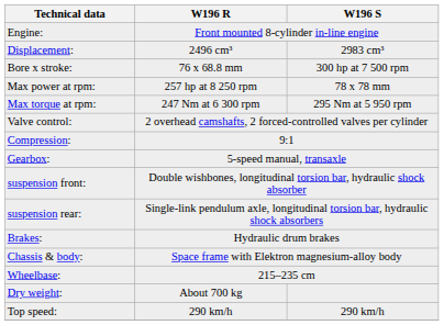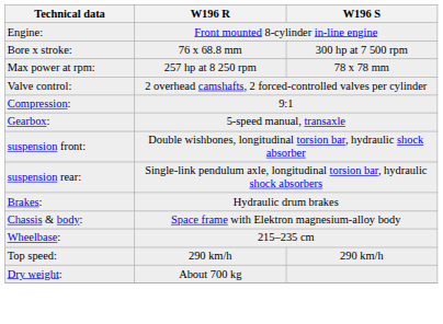 <table class="prettytable">
 <tr ---- bgcolor="#DDDDDD">
 <th width="30%">Technical data</th>
 <th width="35%">W196 R</th>
 <th width="35%">W196 S</th>
 </tr>
 <tr ---- bgcolor="#EEEEEE">
 <td>Engine: </td>
 <td colspan="2" align="center"><a href='#'>Front mounted</a> 8-cylinder <a href='#'>in-line engine</a></td>
 </tr>
 <tr ---- bgcolor="#EEEEEE">
-<td><a href='#'>Displacement</a>: </td>
-<td align="center">2496 cm³</td>
-<td align="center">2983 cm³</td>
-</tr>
-<tr ---- bgcolor="#EEEEEE">
 <td>Bore x stroke: </td>
 <td align="center">76 x 68.8 mm</td>
 <td align="center">300 hp at 7 500 rpm</td>
 </tr>
 <tr ---- bgcolor="#EEEEEE">
 <td>Max power at rpm: </td>
 <td align="center">257 hp at 8 250 rpm</td>
 <td align="center">78 x 78 mm</td>
-</tr>
-<tr ---- bgcolor="#EEEEEE">
-<td><a href='#'>Max torque</a> at rpm: </td>
-<td align="center">247 Nm at 6 300 rpm</td>
-<td align="center">295 Nm at 5 950 rpm</td>
 </tr>
 <tr ---- bgcolor="#EEEEEE">
 <td>Valve control: </td>
 <td colspan="2" align="center">2 overhead <a href='#'>camshafts</a>, 2 forced-controlled valves per cylinder</td>
 </tr>
 <tr ---- bgcolor="#EEEEEE">
 <td><a href='#'>Compression</a>: </td>
 <td colspan="2" align="center">9:1</td>
 </tr>
 <tr ---- bgcolor="#EEEEEE">
 <td><a href='#'>Gearbox</a>: </td>
 <td colspan="2" align="center">5-speed manual, <a href='#'>transaxle</a></td>
 </tr>
 <tr ---- bgcolor="#EEEEEE">
 <td><a href='#'>suspension</a> front: </td>
 <td colspan="2" align="center">Double wishbones, longitudinal <a href='#'>torsion bar</a>, hydraulic <a href='#'>shock absorber</a></td>
 </tr>
 <tr ---- bgcolor="#EEEEEE">
 <td><a href='#'>suspension</a> rear: </td>
 <td colspan="2" align="center">Single-link pendulum axle, longitudinal <a href='#'>torsion bar</a>, hydraulic <a href='#'>shock absorbers</a></td>
 </tr>
 <tr ---- bgcolor="#EEEEEE">
 <td><a href='#'>Brakes</a>: </td>
 <td colspan="2" align="center">Hydraulic drum brakes</td>
 </tr>
 <tr ---- bgcolor="#EEEEEE">
 <td><a href='#'>Chassis</a> & <a href='#'>body</a>: </td>
 <td colspan="2" align="center"><a href='#'>Space frame</a> with Elektron magnesium-alloy body</td>
 </tr>
 <tr ---- bgcolor="#EEEEEE">
 <td><a href='#'>Wheelbase</a>: </td>
 <td colspan="2" align="center">215–235 cm</td>
 </tr>
 <tr ---- bgcolor="#EEEEEE">
+<td>Top speed: </td>
+<td align="center">290 km/h</td>
+<td align="center">290 km/h</td>
+</tr>
+<tr ---- bgcolor="#EEEEEE">
 <td><a href='#'>Dry weight</a>: </td>
 <td align="center">About 700 kg</td>
 <td align="center"></td>
 </tr>
 <tr ---- bgcolor="#EEEEEE">
-<td>Top speed: </td>
-<td align="center">290 km/h</td>
-<td align="center">290 km/h</td>
-</tr>
-<tr ---- bgcolor="#EEEEEE">
 </tr>
 </table>
